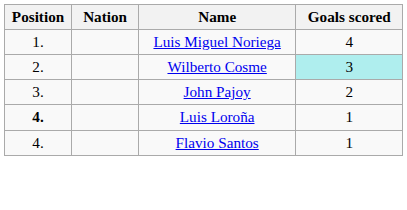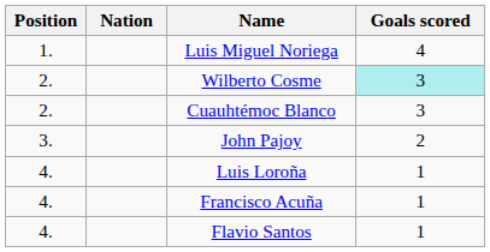 <table class="wikitable" style="font-size: 95%; text-align: center;">
 <tr>
 <th width=60>Position</th>
 <th width=60>Nation</th>
 <th width=150>Name</th>
 <th width=100>Goals scored</th>
 </tr>
 <tr>
 <td>1.</td>
 <td></td>
 <td><a href='#'>Luis Miguel Noriega</a></td>
 <td>4</td>
 </tr>
 <tr>
 <td>2.</td>
 <td></td>
 <td><a href='#'>Wilberto Cosme</a></td>
 <td style="background: paleturquoise;">3</td>
 </tr>
 <tr>
+<td>2.</td>
+<td></td>
+<td><a href='#'>Cuauhtémoc Blanco</a></td>
+<td>3</td>
+</tr>
+<tr>
 <td>3.</td>
 <td></td>
 <td><a href='#'>John Pajoy</a></td>
 <td>2</td>
 </tr>
 <tr>
-<td><strong>4.</strong></td>
+<td>4.</td>
 <td></td>
 <td><a href='#'>Luis Loroña</a></td>
+<td>1</td>
+</tr>
+<tr>
+<td>4.</td>
+<td></td>
+<td><a href='#'>Francisco Acuña</a></td>
 <td>1</td>
 </tr>
 <tr>
 <td>4.</td>
 <td></td>
 <td><a href='#'>Flavio Santos</a></td>
 <td>1</td>
 </tr>
 <tr>
 </tr>
 </table>
